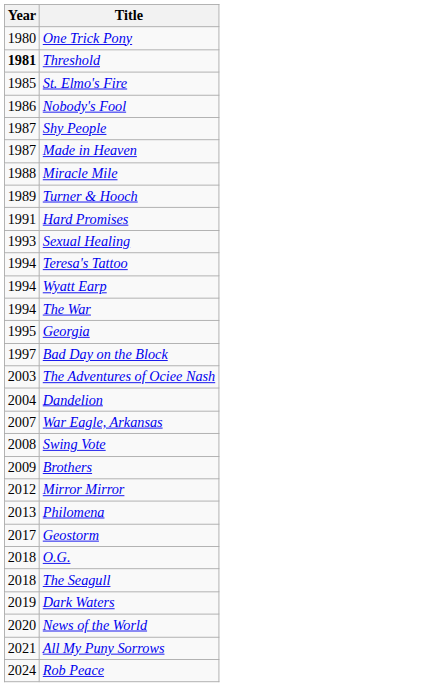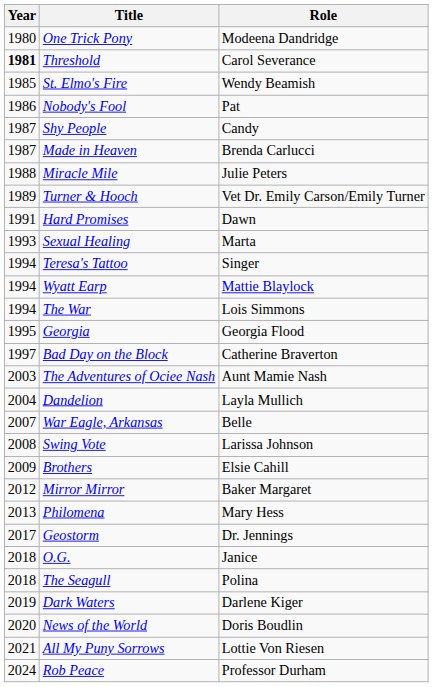 <table class="wikitable sortable">
 <tr>
 <th>Year</th>
 <th>Title</th>
+<th>Role</th>
 </tr>
 <tr>
 <td>1980</td>
 <td><em><a href='#'>One Trick Pony</a></em></td>
+<td>Modeena Dandridge</td>
 </tr>
 <tr>
 <td><strong>1981</strong></td>
 <td><em><a href='#'>Threshold</a></em></td>
+<td>Carol Severance</td>
 </tr>
 <tr>
 <td>1985</td>
 <td><em><a href='#'>St. Elmo's Fire</a></em></td>
+<td>Wendy Beamish</td>
 </tr>
 <tr>
 <td>1986</td>
 <td><em><a href='#'>Nobody's Fool</a></em></td>
+<td>Pat</td>
 </tr>
 <tr>
 <td>1987</td>
 <td><em><a href='#'>Shy People</a></em></td>
+<td>Candy</td>
 </tr>
 <tr>
 <td>1987</td>
 <td><em><a href='#'>Made in Heaven</a></em></td>
+<td>Brenda Carlucci</td>
 </tr>
 <tr>
 <td>1988</td>
 <td><em><a href='#'>Miracle Mile</a></em></td>
+<td>Julie Peters</td>
 </tr>
 <tr>
 <td>1989</td>
 <td><em><a href='#'>Turner & Hooch</a></em></td>
+<td>Vet Dr. Emily Carson/Emily Turner</td>
 </tr>
 <tr>
 <td>1991</td>
 <td><em><a href='#'>Hard Promises</a></em></td>
+<td>Dawn</td>
 </tr>
 <tr>
 <td>1993</td>
 <td><em><a href='#'>Sexual Healing</a></em></td>
+<td>Marta</td>
 </tr>
 <tr>
 <td>1994</td>
 <td><em><a href='#'>Teresa's Tattoo</a></em></td>
+<td>Singer</td>
 </tr>
 <tr>
 <td>1994</td>
 <td><em><a href='#'>Wyatt Earp</a></em></td>
+<td><a href='#'>Mattie Blaylock</a></td>
 </tr>
 <tr>
 <td>1994</td>
 <td><em><a href='#'>The War</a></em></td>
+<td>Lois Simmons</td>
 </tr>
 <tr>
 <td>1995</td>
 <td><em><a href='#'>Georgia</a></em></td>
+<td>Georgia Flood</td>
 </tr>
 <tr>
 <td>1997</td>
 <td><em><a href='#'>Bad Day on the Block</a></em></td>
+<td>Catherine Braverton</td>
 </tr>
 <tr>
 <td>2003</td>
 <td><em><a href='#'>The Adventures of Ociee Nash</a></em></td>
+<td>Aunt Mamie Nash</td>
 </tr>
 <tr>
 <td>2004</td>
 <td><em><a href='#'>Dandelion</a></em></td>
+<td>Layla Mullich</td>
 </tr>
 <tr>
 <td>2007</td>
 <td><em><a href='#'>War Eagle, Arkansas</a></em></td>
+<td>Belle</td>
 </tr>
 <tr>
 <td>2008</td>
 <td><em><a href='#'>Swing Vote</a></em></td>
+<td>Larissa Johnson</td>
 </tr>
 <tr>
 <td>2009</td>
 <td><em><a href='#'>Brothers</a></em></td>
+<td>Elsie Cahill</td>
 </tr>
 <tr>
 <td>2012</td>
 <td><em><a href='#'>Mirror Mirror</a></em></td>
+<td>Baker Margaret</td>
 </tr>
 <tr>
 <td>2013</td>
 <td><em><a href='#'>Philomena</a></em></td>
+<td>Mary Hess</td>
 </tr>
 <tr>
 <td>2017</td>
 <td><em><a href='#'>Geostorm</a></em></td>
+<td>Dr. Jennings</td>
 </tr>
 <tr>
 <td>2018</td>
 <td><em><a href='#'>O.G.</a></em></td>
+<td>Janice</td>
 </tr>
 <tr>
 <td>2018</td>
 <td><em><a href='#'>The Seagull</a></em></td>
+<td>Polina</td>
 </tr>
 <tr>
 <td>2019</td>
 <td><em><a href='#'>Dark Waters</a></em></td>
+<td>Darlene Kiger</td>
 </tr>
 <tr>
 <td>2020</td>
 <td><em><a href='#'>News of the World</a></em></td>
+<td>Doris Boudlin</td>
 </tr>
 <tr>
 <td>2021</td>
 <td><em><a href='#'>All My Puny Sorrows</a></em></td>
+<td>Lottie Von Riesen</td>
 </tr>
 <tr>
 <td>2024</td>
 <td><em><a href='#'>Rob Peace</a></em></td>
+<td>Professor Durham</td>
 </tr>
 </table>
